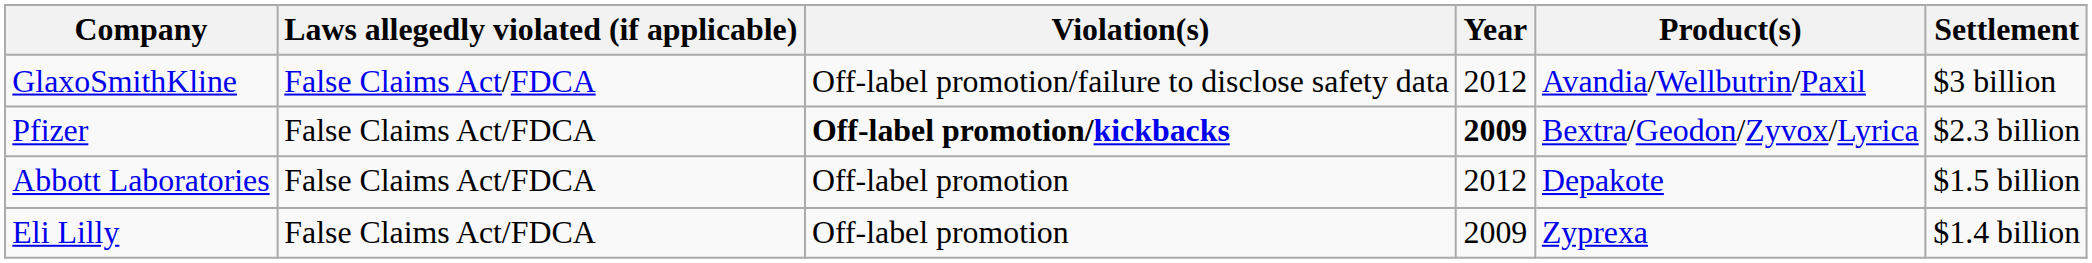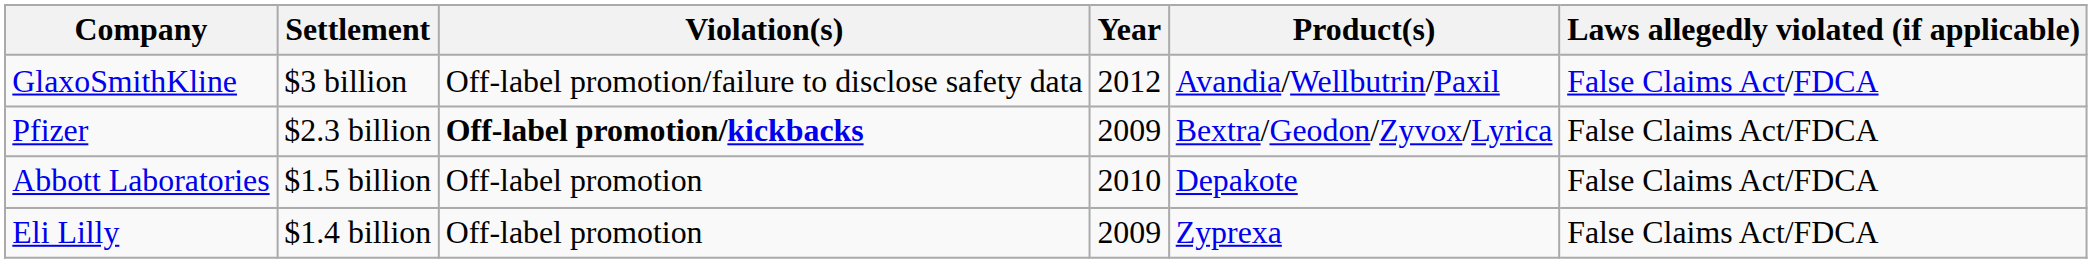 <table class="wikitable">
 <tr>
 <th>Company</th>
-<th>Laws allegedly violated (if applicable)</th>
+<th>Settlement</th>
 <th>Violation(s)</th>
 <th>Year</th>
 <th>Product(s)</th>
-<th>Settlement</th>
+<th>Laws allegedly violated (if applicable)</th>
 </tr>
 <tr>
 <td><a href='#'>GlaxoSmithKline</a></td>
-<td><a href='#'>False Claims Act</a>/<a href='#'>FDCA</a></td>
+<td>$3 billion</td>
 <td>Off-label promotion/failure to disclose safety data</td>
 <td>2012</td>
 <td><a href='#'>Avandia</a>/<a href='#'>Wellbutrin</a>/<a href='#'>Paxil</a></td>
-<td>$3 billion</td>
+<td><a href='#'>False Claims Act</a>/<a href='#'>FDCA</a></td>
 </tr>
 <tr>
 <td><a href='#'>Pfizer</a></td>
+<td>$2.3 billion</td>
+<td><strong>Off-label promotion/<a href='#'>kickbacks</a></strong></td>
+<td>2009</td>
+<td><a href='#'>Bextra</a>/<a href='#'>Geodon</a>/<a href='#'>Zyvox</a>/<a href='#'>Lyrica</a></td>
 <td>False Claims Act/FDCA</td>
-<td><strong>Off-label promotion/<a href='#'>kickbacks</a></strong></td>
-<td><strong>2009</strong></td>
-<td><a href='#'>Bextra</a>/<a href='#'>Geodon</a>/<a href='#'>Zyvox</a>/<a href='#'>Lyrica</a></td>
-<td>$2.3 billion</td>
 </tr>
 <tr>
 <td><a href='#'>Abbott Laboratories</a></td>
+<td>$1.5 billion</td>
+<td>Off-label promotion</td>
+<td>2010</td>
+<td><a href='#'>Depakote</a></td>
 <td>False Claims Act/FDCA</td>
-<td>Off-label promotion</td>
-<td>2012</td>
-<td><a href='#'>Depakote</a></td>
-<td>$1.5 billion</td>
 </tr>
 <tr>
 <td><a href='#'>Eli Lilly</a></td>
-<td>False Claims Act/FDCA</td>
+<td>$1.4 billion</td>
 <td>Off-label promotion</td>
 <td>2009</td>
 <td><a href='#'>Zyprexa</a></td>
-<td>$1.4 billion</td>
+<td>False Claims Act/FDCA</td>
 </tr>
 </table>
